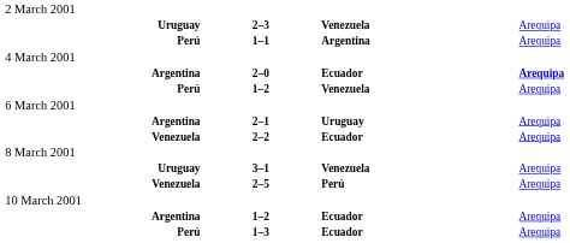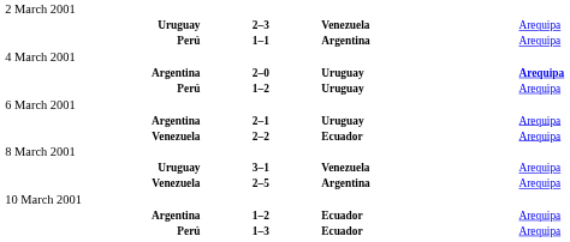 <table width=100% cellspacing=1>
 <tr>
 <th width=20%></th>
 <th width=12%></th>
 <th width=20%></th>
 <th width=33%></th>
 </tr>
 <tr>
 <td>2 March 2001</td>
 </tr>
 <tr style=font-size:90%>
 <td align=right><strong>Uruguay</strong></td>
 <td align=center><strong>2–3</strong></td>
 <td><strong>Venezuela</strong></td>
 <td><a href='#'>Arequipa</a></td>
 <td></td>
 </tr>
 <tr style=font-size:90%>
 <td align=right><strong>Perú</strong></td>
 <td align=center><strong>1–1</strong></td>
 <td><strong>Argentina</strong></td>
 <td><a href='#'>Arequipa</a></td>
 <td></td>
 </tr>
 <tr>
 <td>4 March 2001</td>
 </tr>
 <tr style=font-size:90%>
 <td align=right><strong>Argentina</strong></td>
 <td align=center><strong>2–0</strong></td>
-<td><strong>Ecuador</strong></td>
+<td><strong>Uruguay</strong></td>
 <td><strong><a href='#'>Arequipa</a></strong></td>
 <td></td>
 </tr>
 <tr style=font-size:90%>
 <td align=right><strong>Perú</strong></td>
 <td align=center><strong>1–2</strong></td>
-<td><strong>Venezuela</strong></td>
+<td><strong>Uruguay</strong></td>
 <td><a href='#'>Arequipa</a></td>
 <td></td>
 </tr>
 <tr>
 <td>6 March 2001</td>
 </tr>
 <tr style=font-size:90%>
 <td align=right><strong>Argentina</strong></td>
 <td align=center><strong>2–1</strong></td>
 <td><strong>Uruguay</strong></td>
 <td><a href='#'>Arequipa</a></td>
 <td></td>
 </tr>
 <tr style=font-size:90%>
 <td align=right><strong>Venezuela</strong></td>
 <td align=center><strong>2–2</strong></td>
 <td><strong>Ecuador</strong></td>
 <td><a href='#'>Arequipa</a></td>
 <td></td>
 </tr>
 <tr>
 <td>8 March 2001</td>
 </tr>
 <tr style=font-size:90%>
 <td align=right><strong>Uruguay</strong></td>
 <td align=center><strong>3–1</strong></td>
 <td><strong>Venezuela</strong></td>
 <td><a href='#'>Arequipa</a></td>
 <td></td>
 </tr>
 <tr style=font-size:90%>
 <td align=right><strong>Venezuela</strong></td>
 <td align=center><strong>2–5</strong></td>
-<td><strong>Perú</strong></td>
+<td><strong>Argentina</strong></td>
 <td><a href='#'>Arequipa</a></td>
 <td></td>
 </tr>
 <tr>
 <td>10 March 2001</td>
 </tr>
 <tr style=font-size:90%>
 <td align=right><strong>Argentina</strong></td>
 <td align=center><strong>1–2</strong></td>
 <td><strong>Ecuador</strong></td>
 <td><a href='#'>Arequipa</a></td>
 <td></td>
 </tr>
 <tr style=font-size:90%>
 <td align=right><strong>Perú</strong></td>
 <td align=center><strong>1–3</strong></td>
 <td><strong>Ecuador</strong></td>
 <td><a href='#'>Arequipa</a></td>
 <td></td>
 </tr>
 </table>
